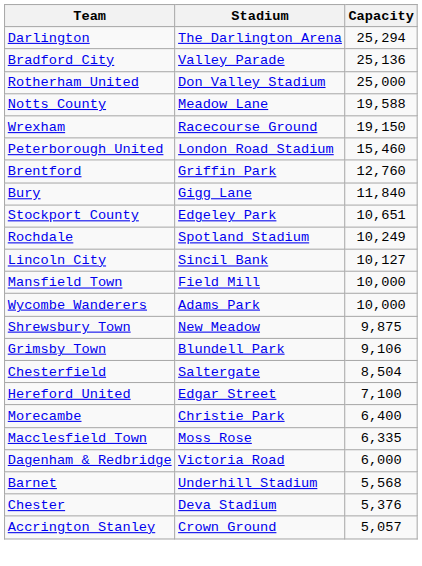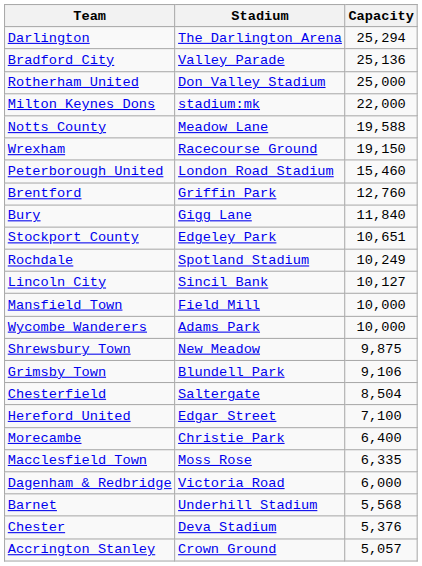 <table class="wikitable sortable">
 <tr>
 <th>Team</th>
 <th>Stadium</th>
 <th>Capacity</th>
 </tr>
 <tr>
 <td><a href='#'>Darlington</a></td>
 <td><a href='#'>The Darlington Arena</a></td>
 <td style="text-align:center;">25,294</td>
 </tr>
 <tr>
 <td><a href='#'>Bradford City</a></td>
 <td><a href='#'>Valley Parade</a></td>
 <td style="text-align:center;">25,136</td>
 </tr>
 <tr>
 <td><a href='#'>Rotherham United</a></td>
 <td><a href='#'>Don Valley Stadium</a></td>
 <td style="text-align:center;">25,000</td>
+</tr>
+<tr>
+<td><a href='#'>Milton Keynes Dons</a></td>
+<td><a href='#'>stadium:mk</a></td>
+<td align="center">22,000</td>
 </tr>
 <tr>
 <td><a href='#'>Notts County</a></td>
 <td><a href='#'>Meadow Lane</a></td>
 <td style="text-align:center;">19,588</td>
 </tr>
 <tr>
 <td><a href='#'>Wrexham</a></td>
 <td><a href='#'>Racecourse Ground</a></td>
 <td align="center">19,150</td>
 </tr>
 <tr>
 <td><a href='#'>Peterborough United</a></td>
 <td><a href='#'>London Road Stadium</a></td>
 <td align="center">15,460</td>
 </tr>
 <tr>
 <td><a href='#'>Brentford</a></td>
 <td><a href='#'>Griffin Park</a></td>
 <td style="text-align:center;">12,760</td>
 </tr>
 <tr>
 <td><a href='#'>Bury</a></td>
 <td><a href='#'>Gigg Lane</a></td>
 <td style="text-align:center;">11,840</td>
 </tr>
 <tr>
 <td><a href='#'>Stockport County</a></td>
 <td><a href='#'>Edgeley Park</a></td>
 <td align="center">10,651</td>
 </tr>
 <tr>
 <td><a href='#'>Rochdale</a></td>
 <td><a href='#'>Spotland Stadium</a></td>
 <td style="text-align:center;">10,249</td>
 </tr>
 <tr>
 <td><a href='#'>Lincoln City</a></td>
 <td><a href='#'>Sincil Bank</a></td>
 <td style="text-align:center;">10,127</td>
 </tr>
 <tr>
 <td><a href='#'>Mansfield Town</a></td>
 <td><a href='#'>Field Mill</a></td>
 <td align="center">10,000</td>
 </tr>
 <tr>
 <td><a href='#'>Wycombe Wanderers</a></td>
 <td><a href='#'>Adams Park</a></td>
 <td style="text-align:center;">10,000</td>
 </tr>
 <tr>
 <td><a href='#'>Shrewsbury Town</a></td>
 <td><a href='#'>New Meadow</a></td>
 <td style="text-align:center;">9,875</td>
 </tr>
 <tr>
 <td><a href='#'>Grimsby Town</a></td>
 <td><a href='#'>Blundell Park</a></td>
 <td style="text-align:center;">9,106</td>
 </tr>
 <tr>
 <td><a href='#'>Chesterfield</a></td>
 <td><a href='#'>Saltergate</a></td>
 <td style="text-align:center;">8,504</td>
 </tr>
 <tr>
 <td><a href='#'>Hereford United</a></td>
 <td><a href='#'>Edgar Street</a></td>
 <td align="center">7,100</td>
 </tr>
 <tr>
 <td><a href='#'>Morecambe</a></td>
 <td><a href='#'>Christie Park</a></td>
 <td style="text-align:center;">6,400</td>
 </tr>
 <tr>
 <td><a href='#'>Macclesfield Town</a></td>
 <td><a href='#'>Moss Rose</a></td>
 <td style="text-align:center;">6,335</td>
 </tr>
 <tr>
 <td><a href='#'>Dagenham & Redbridge</a></td>
 <td><a href='#'>Victoria Road</a></td>
 <td style="text-align:center;">6,000</td>
 </tr>
 <tr>
 <td><a href='#'>Barnet</a></td>
 <td><a href='#'>Underhill Stadium</a></td>
 <td style="text-align:center;">5,568</td>
 </tr>
 <tr>
 <td><a href='#'>Chester</a></td>
 <td><a href='#'>Deva Stadium</a></td>
 <td style="text-align:center;">5,376</td>
 </tr>
 <tr>
 <td><a href='#'>Accrington Stanley</a></td>
 <td><a href='#'>Crown Ground</a></td>
 <td style="text-align:center;">5,057</td>
 </tr>
 </table>
